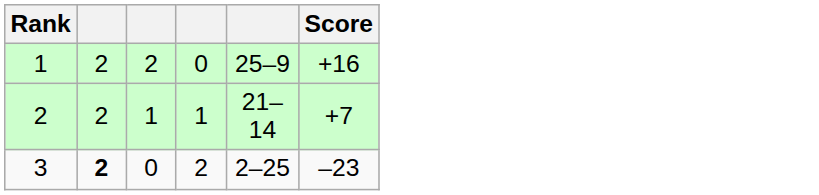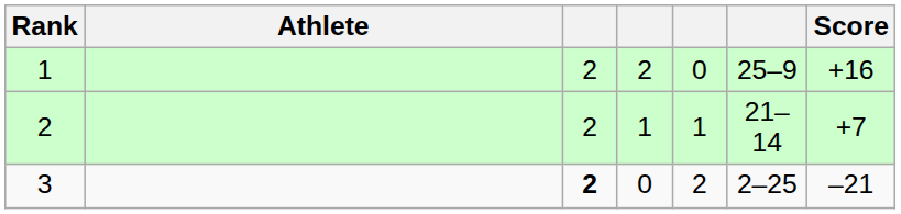 <table class="wikitable" style="text-align: center;">
 <tr>
 <th width=25>Rank</th>
+<th width=275>Athlete</th>
 <th width=25></th>
 <th width=25></th>
 <th width=25></th>
 <th width=40></th>
 <th width=40>Score</th>
 </tr>
 <tr bgcolor=ccffcc>
 <td>1</td>
+<td align=left></td>
 <td>2</td>
 <td>2</td>
 <td>0</td>
 <td>25–9</td>
 <td>+16</td>
 </tr>
 <tr bgcolor=ccffcc>
 <td>2</td>
+<td align=left></td>
 <td>2</td>
 <td>1</td>
 <td>1</td>
 <td>21–14</td>
 <td>+7</td>
 </tr>
 <tr>
 <td>3</td>
+<td align=left></td>
 <td><strong>2</strong></td>
 <td>0</td>
 <td>2</td>
 <td>2–25</td>
-<td>–23</td>
+<td>–21</td>
 </tr>
 </table>
